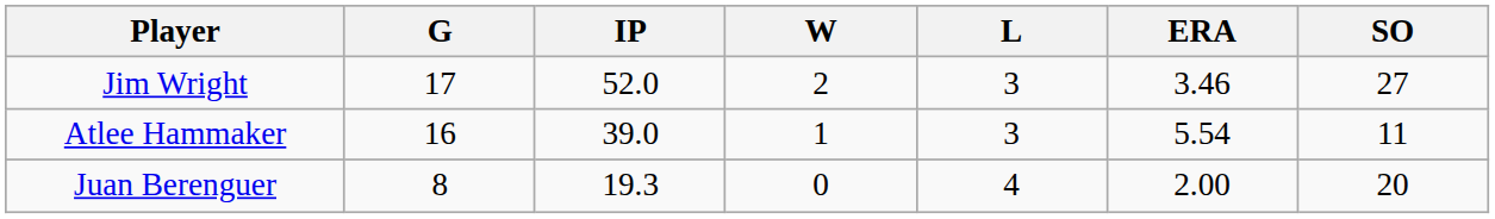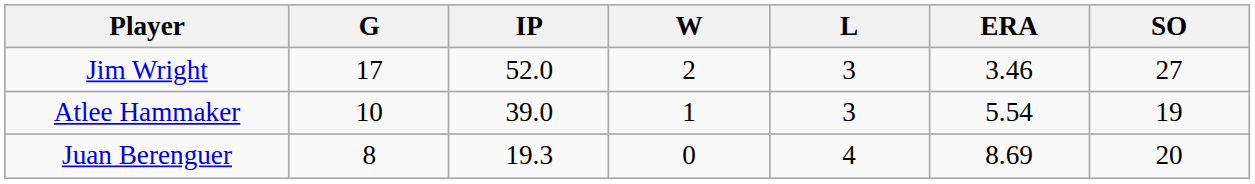 <table class="wikitable sortable">
 <tr>
 <th bgcolor="#DDDDFF" width="16%">Player</th>
 <th bgcolor="#DDDDFF" width="9%">G</th>
 <th bgcolor="#DDDDFF" width="9%">IP</th>
 <th bgcolor="#DDDDFF" width="9%">W</th>
 <th bgcolor="#DDDDFF" width="9%">L</th>
 <th bgcolor="#DDDDFF" width="9%">ERA</th>
 <th bgcolor="#DDDDFF" width="9%">SO</th>
 </tr>
 <tr align=center>
 <td><a href='#'>Jim Wright</a></td>
 <td>17</td>
 <td>52.0</td>
 <td>2</td>
 <td>3</td>
 <td>3.46</td>
 <td>27</td>
 </tr>
 <tr align=center>
 <td><a href='#'>Atlee Hammaker</a></td>
-<td>16</td>
+<td>10</td>
 <td>39.0</td>
 <td>1</td>
 <td>3</td>
 <td>5.54</td>
-<td>11</td>
+<td>19</td>
 </tr>
 <tr align=center>
 <td><a href='#'>Juan Berenguer</a></td>
 <td>8</td>
 <td>19.3</td>
 <td>0</td>
 <td>4</td>
-<td>2.00</td>
+<td>8.69</td>
 <td>20</td>
 </tr>
 </table>
